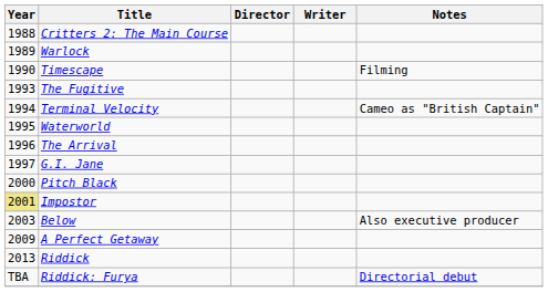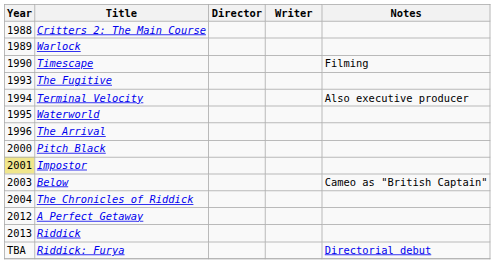 <table class="wikitable">
 <tr>
 <th>Year</th>
 <th>Title</th>
 <th width=65>Director</th>
 <th width=65>Writer</th>
 <th>Notes</th>
 </tr>
 <tr>
 <td>1988</td>
 <td><em><a href='#'>Critters 2: The Main Course</a></em></td>
 <td></td>
 <td></td>
 <td></td>
 </tr>
 <tr>
 <td>1989</td>
 <td><em><a href='#'>Warlock</a></em></td>
 <td></td>
 <td></td>
 <td></td>
 </tr>
 <tr>
 <td>1990</td>
 <td><em><a href='#'>Timescape</a></em></td>
 <td></td>
 <td></td>
 <td>Filming</td>
 </tr>
 <tr>
 <td>1993</td>
 <td><em><a href='#'>The Fugitive</a></em></td>
 <td></td>
 <td></td>
 <td></td>
 </tr>
 <tr>
 <td>1994</td>
 <td><em><a href='#'>Terminal Velocity</a></em></td>
 <td></td>
 <td></td>
-<td>Cameo as "British Captain"</td>
+<td>Also executive producer</td>
 </tr>
 <tr>
 <td>1995</td>
 <td><em><a href='#'>Waterworld</a></em></td>
 <td></td>
 <td></td>
 <td></td>
 </tr>
 <tr>
 <td>1996</td>
 <td><em><a href='#'>The Arrival</a></em></td>
-<td></td>
-<td></td>
-<td></td>
-</tr>
-<tr>
-<td>1997</td>
-<td><em><a href='#'>G.I. Jane</a></em></td>
 <td></td>
 <td></td>
 <td></td>
 </tr>
 <tr>
 <td>2000</td>
 <td><em><a href='#'>Pitch Black</a></em></td>
 <td></td>
 <td></td>
 <td></td>
 </tr>
 <tr>
 <td style="background: khaki;">2001</td>
 <td><em><a href='#'>Impostor</a></em></td>
 <td></td>
 <td></td>
 <td></td>
 </tr>
 <tr>
 <td>2003</td>
 <td><em><a href='#'>Below</a></em></td>
 <td></td>
 <td></td>
-<td>Also executive producer</td>
+<td>Cameo as "British Captain"</td>
 </tr>
 <tr>
-<td>2009</td>
+<td>2004</td>
+<td><em><a href='#'>The Chronicles of Riddick</a></em></td>
+<td></td>
+<td></td>
+<td></td>
+</tr>
+<tr>
+<td>2012</td>
 <td><em><a href='#'>A Perfect Getaway</a></em></td>
 <td></td>
 <td></td>
 <td></td>
 </tr>
 <tr>
 <td>2013</td>
 <td><em><a href='#'>Riddick</a></em></td>
 <td></td>
 <td></td>
 <td></td>
 </tr>
 <tr>
 <td>TBA</td>
 <td><em><a href='#'>Riddick: Furya</a></em></td>
 <td></td>
 <td></td>
 <td><a href='#'>Directorial debut</a></td>
 </tr>
 <tr>
 </tr>
 </table>
